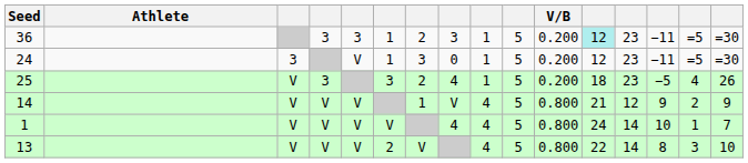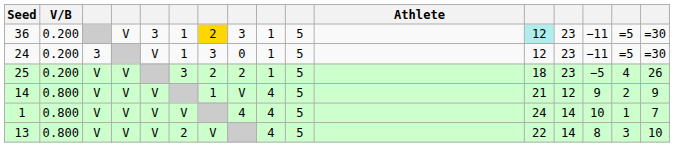 <table class="wikitable" style="text-align:center">
 <tr>
 <th width="25">Seed</th>
-<th width="220">Athlete</th>
+<th width="40">V/B</th>
 <th width="25"></th>
 <th width="25"></th>
 <th width="25"></th>
 <th width="25"></th>
 <th width="25"></th>
 <th width="25"></th>
 <th width="25"></th>
 <th width="25"></th>
-<th width="40">V/B</th>
+<th width="220">Athlete</th>
 <th width="25"></th>
 <th width="25"></th>
 <th width="25"></th>
 <th width="25"></th>
 <th width="25"></th>
 </tr>
 <tr>
 <td>36</td>
-<td align=left></td>
+<td>0.200</td>
 <td bgcolor="#cccccc"></td>
-<td>3</td>
+<td>V</td>
 <td>3</td>
 <td>1</td>
-<td>2</td>
+<td style="background: gold;">2</td>
 <td>3</td>
 <td>1</td>
 <td>5</td>
-<td>0.200</td>
+<td align=left></td>
 <td style="background: paleturquoise;">12</td>
 <td>23</td>
 <td>−11</td>
 <td>=5</td>
 <td>=30</td>
 </tr>
 <tr>
 <td>24</td>
-<td align=left></td>
+<td>0.200</td>
 <td>3</td>
 <td bgcolor="#cccccc"></td>
 <td>V</td>
 <td>1</td>
 <td>3</td>
 <td>0</td>
 <td>1</td>
 <td>5</td>
-<td>0.200</td>
+<td align=left></td>
 <td>12</td>
 <td>23</td>
 <td>−11</td>
 <td>=5</td>
 <td>=30</td>
 </tr>
 <tr bgcolor=ccffcc>
 <td>25</td>
-<td align=left></td>
+<td>0.200</td>
 <td>V</td>
-<td>3</td>
+<td>V</td>
 <td bgcolor="#cccccc"></td>
 <td>3</td>
 <td>2</td>
-<td>4</td>
+<td>2</td>
 <td>1</td>
 <td>5</td>
-<td>0.200</td>
+<td align=left></td>
 <td>18</td>
 <td>23</td>
 <td>−5</td>
 <td>4</td>
 <td>26</td>
 </tr>
 <tr bgcolor=ccffcc>
 <td>14</td>
-<td align=left></td>
+<td>0.800</td>
 <td>V</td>
 <td>V</td>
 <td>V</td>
 <td bgcolor="#cccccc"></td>
 <td>1</td>
 <td>V</td>
 <td>4</td>
 <td>5</td>
-<td>0.800</td>
+<td align=left></td>
 <td>21</td>
 <td>12</td>
 <td>9</td>
 <td>2</td>
 <td>9</td>
 </tr>
 <tr bgcolor=ccffcc>
 <td>1</td>
-<td align=left></td>
+<td>0.800</td>
 <td>V</td>
 <td>V</td>
 <td>V</td>
 <td>V</td>
 <td bgcolor="#cccccc"></td>
 <td>4</td>
 <td>4</td>
 <td>5</td>
-<td>0.800</td>
+<td align=left></td>
 <td>24</td>
 <td>14</td>
 <td>10</td>
 <td>1</td>
 <td>7</td>
 </tr>
 <tr bgcolor=ccffcc>
 <td>13</td>
-<td align=left></td>
+<td>0.800</td>
 <td>V</td>
 <td>V</td>
 <td>V</td>
 <td>2</td>
 <td>V</td>
 <td bgcolor="#cccccc"></td>
 <td>4</td>
 <td>5</td>
-<td>0.800</td>
+<td align=left></td>
 <td>22</td>
 <td>14</td>
 <td>8</td>
 <td>3</td>
 <td>10</td>
 </tr>
 </table>
